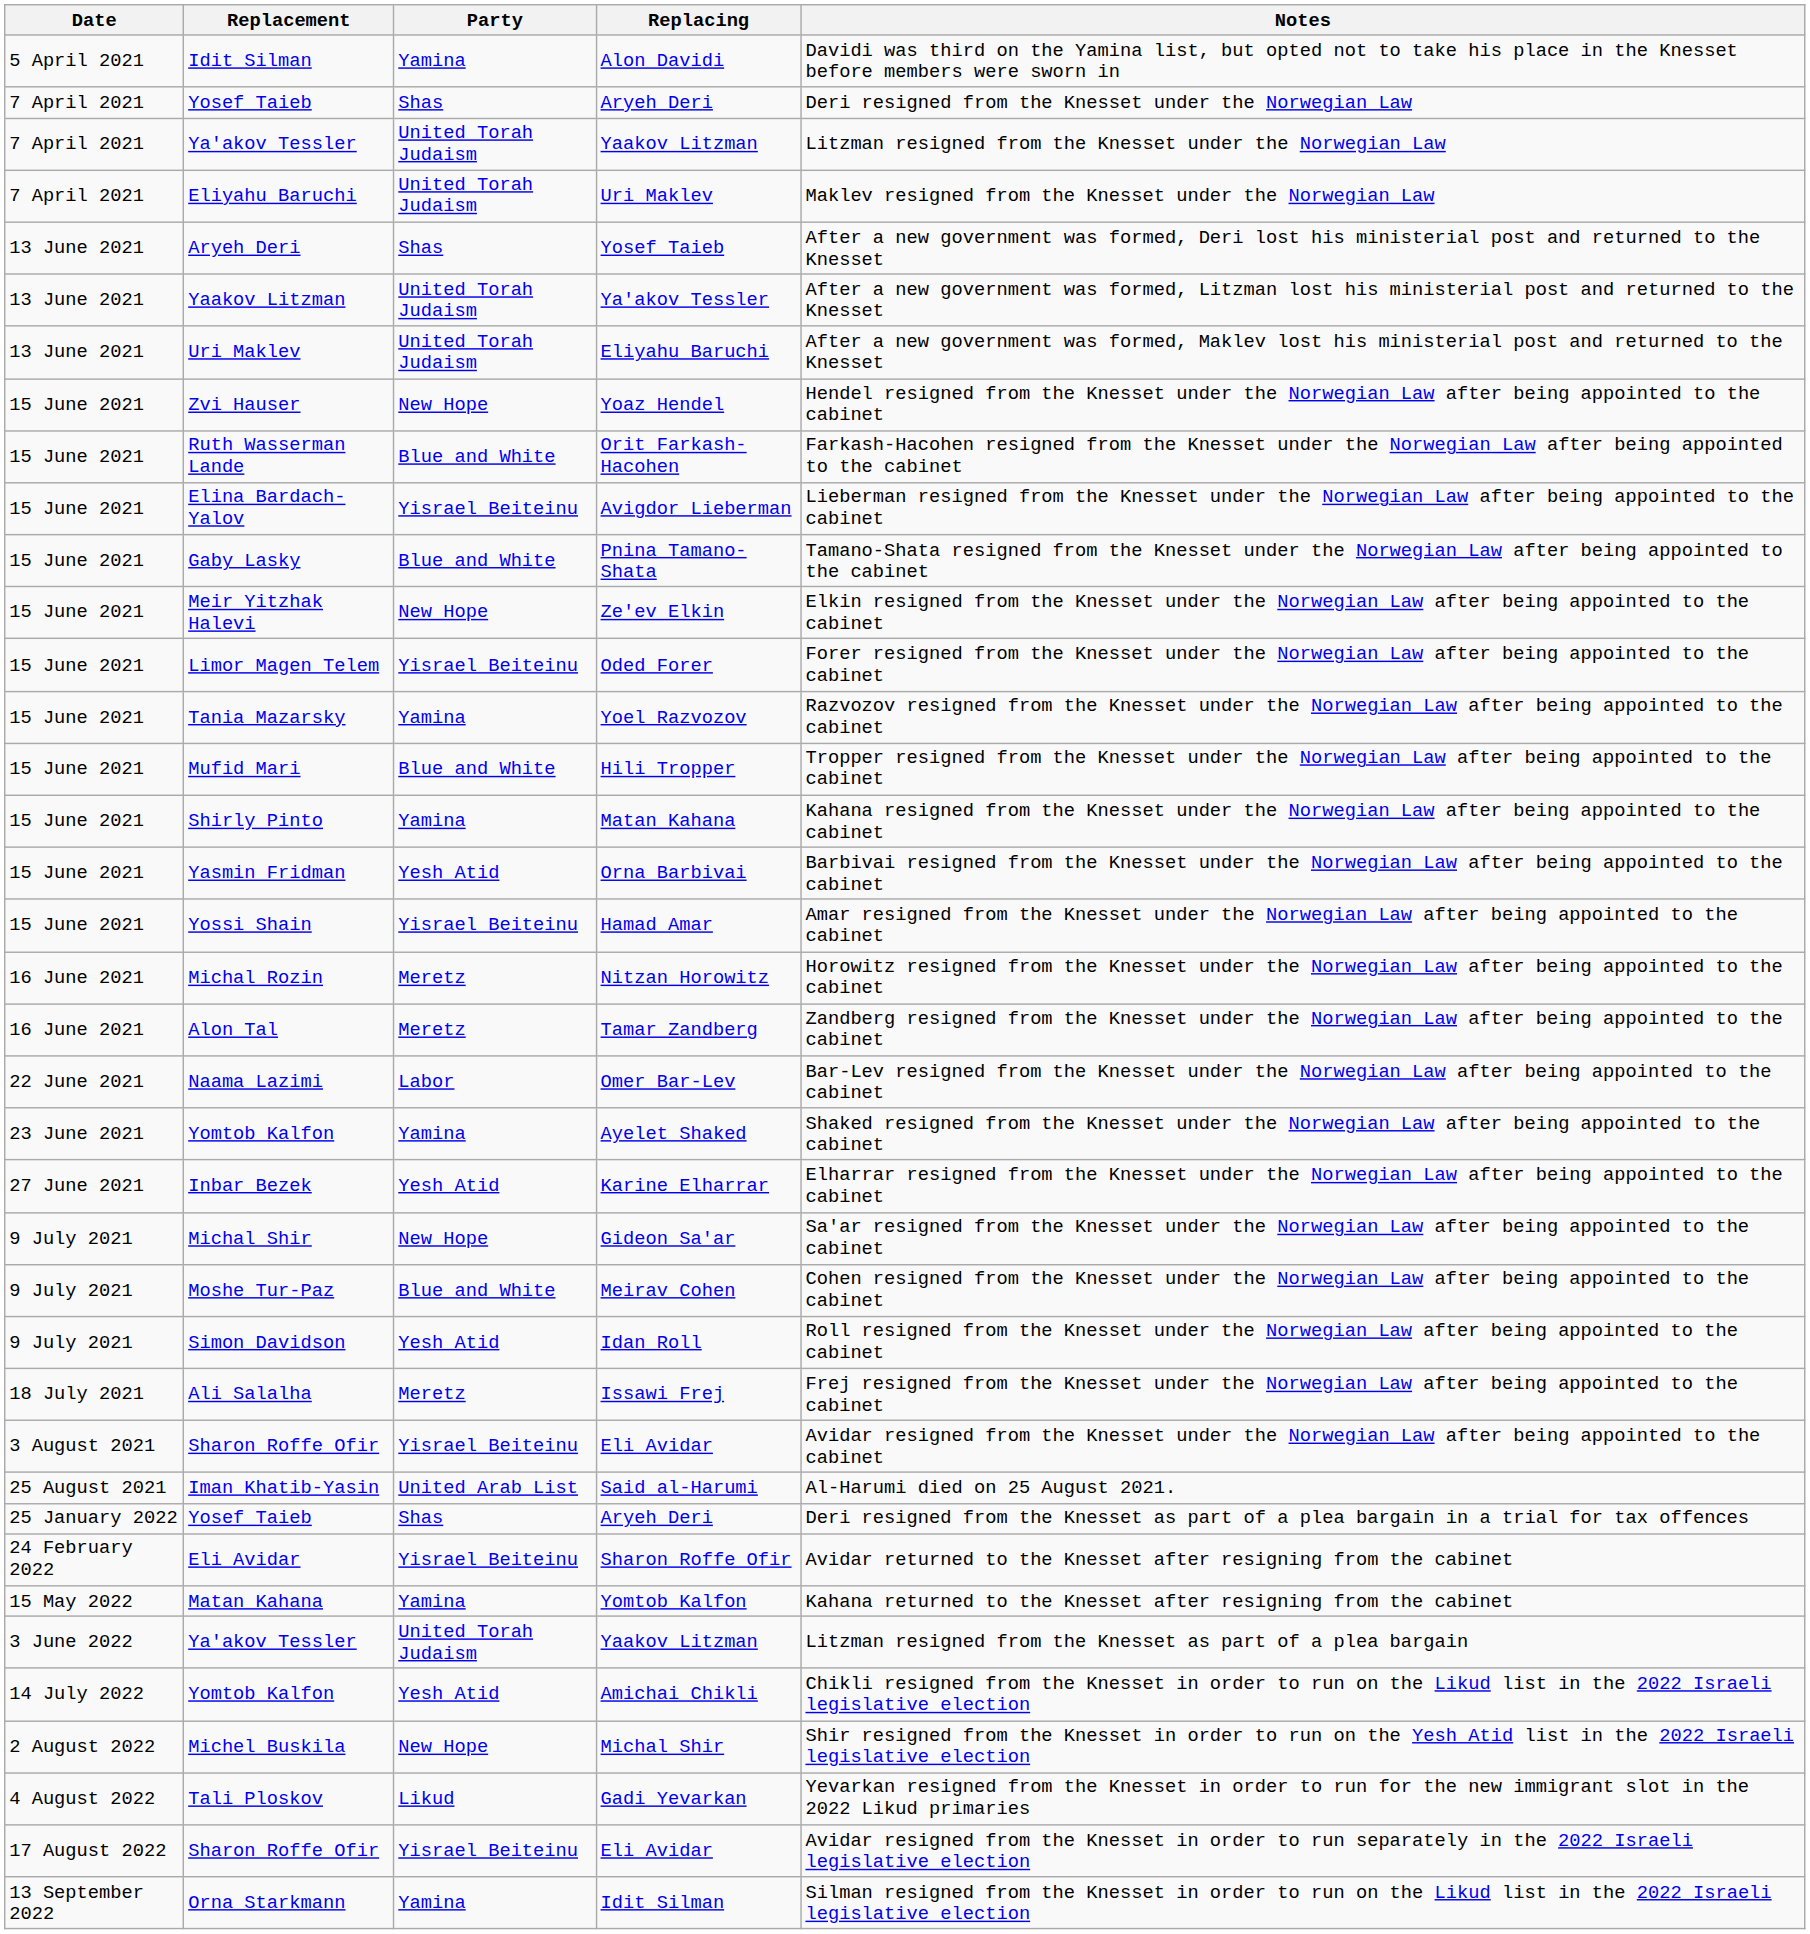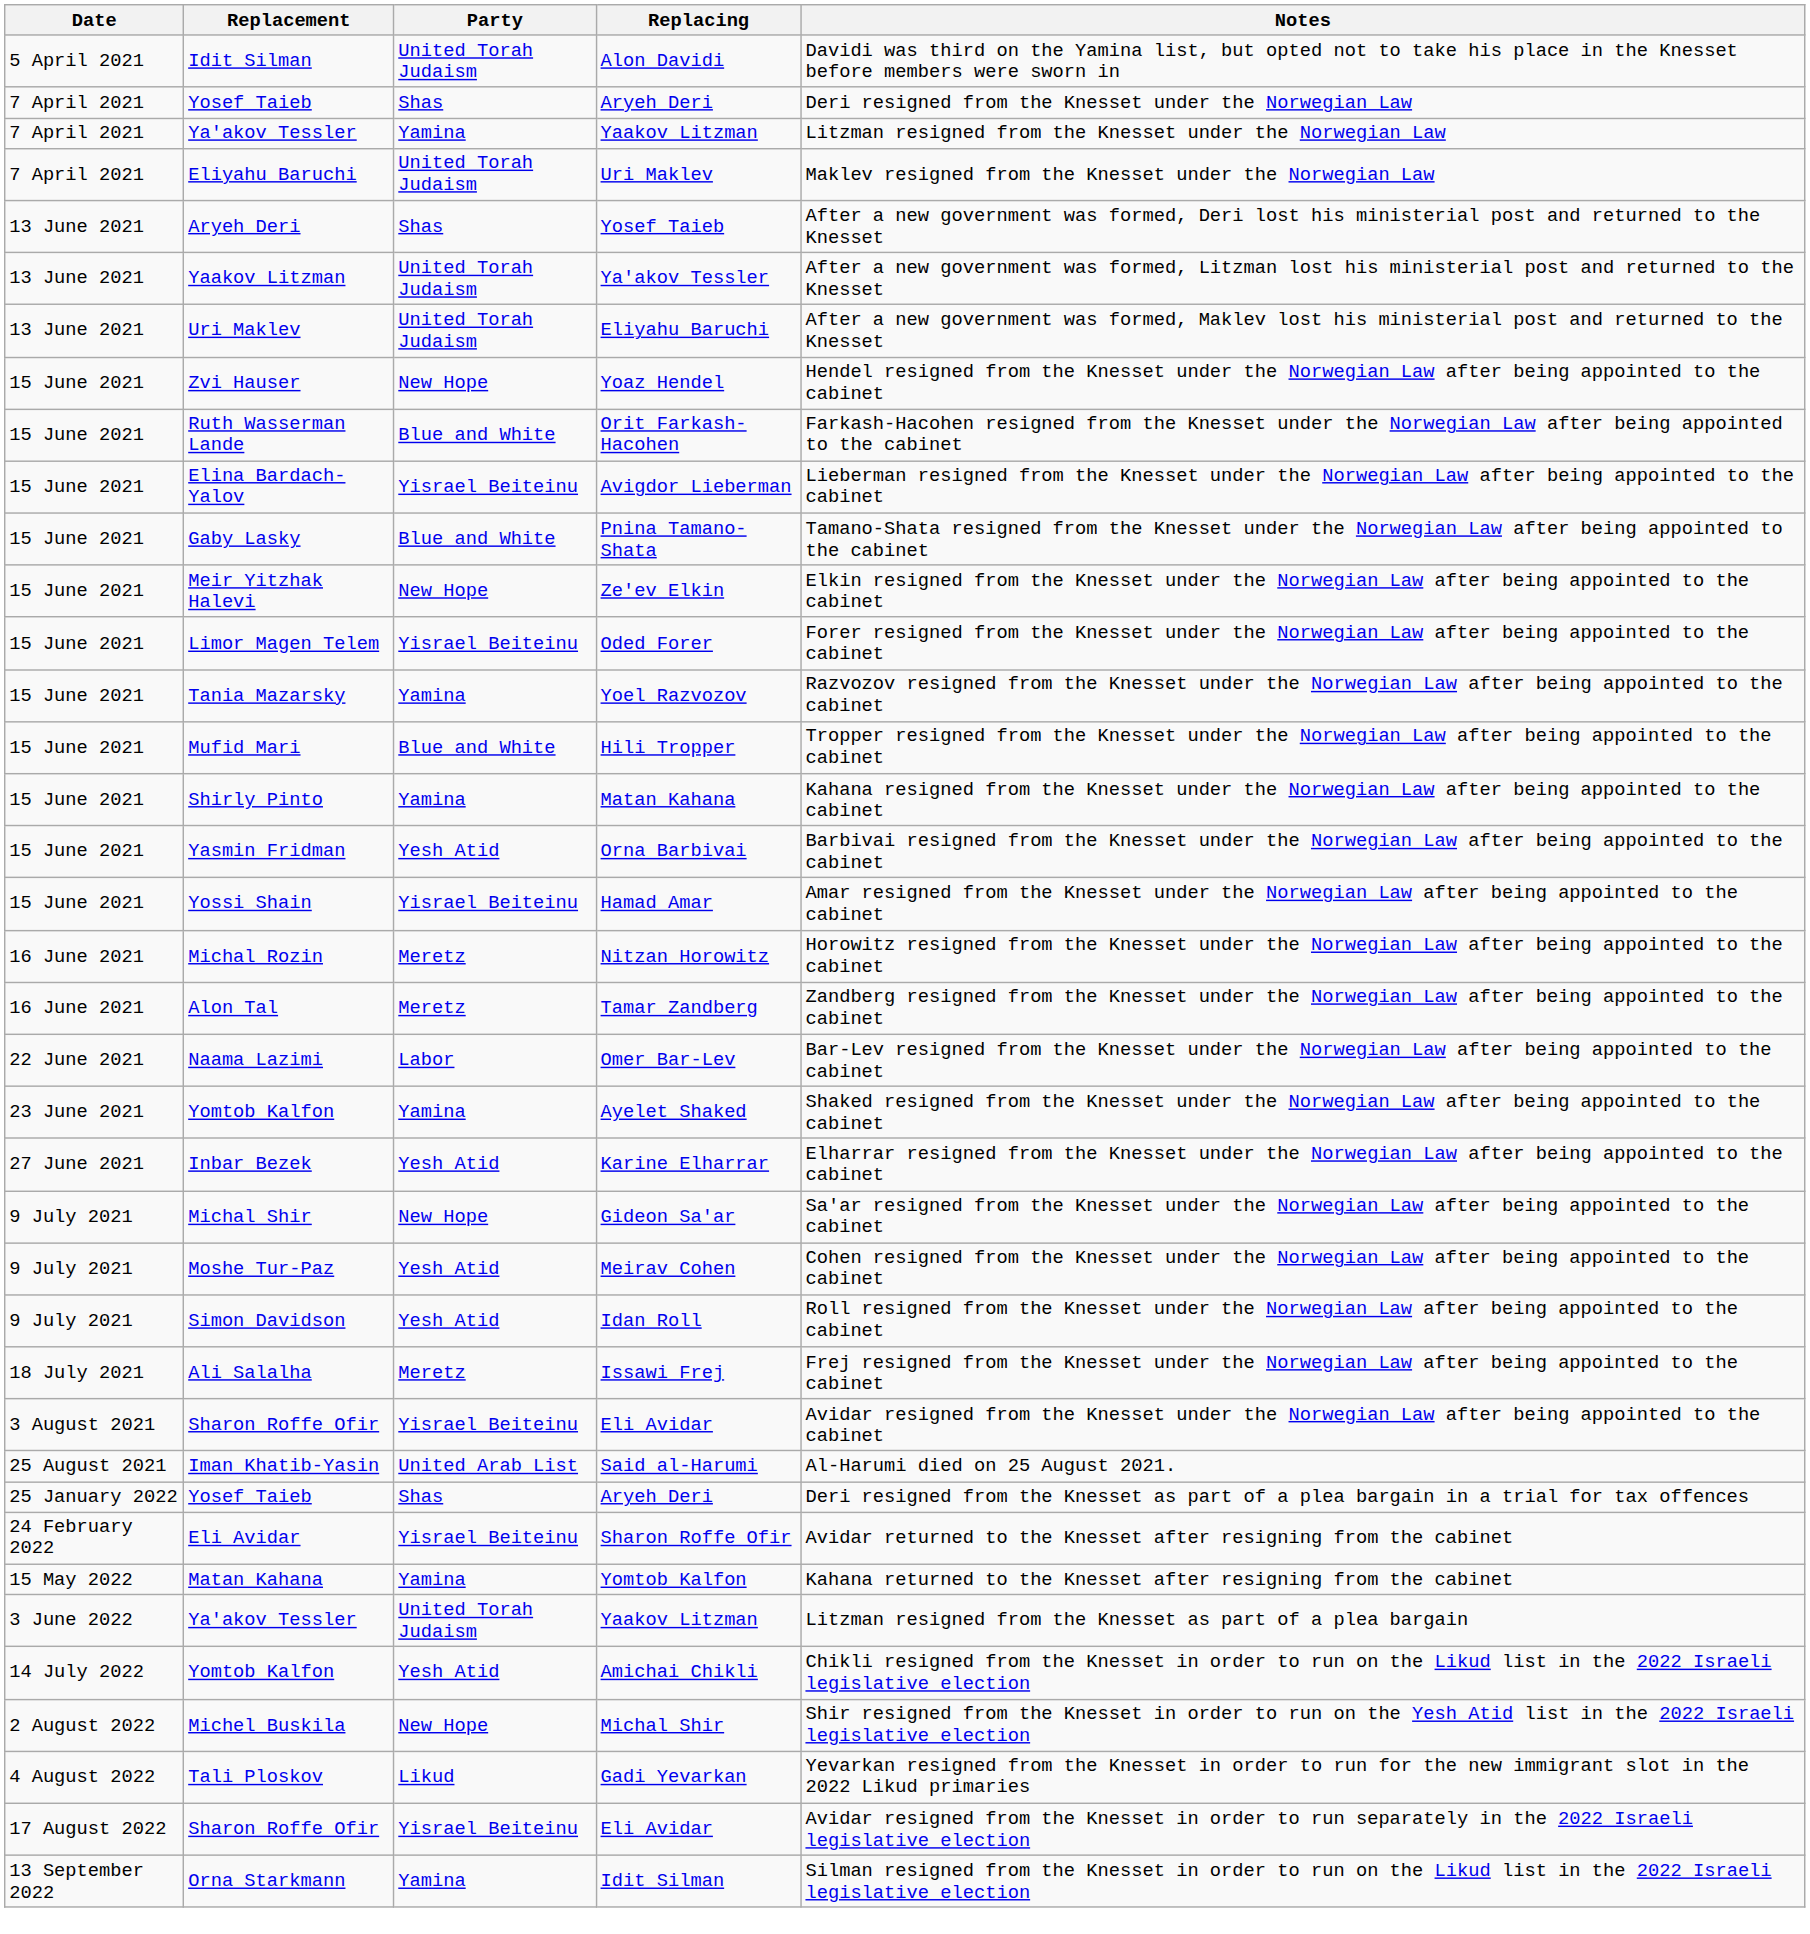 <table class=wikitable>
 <tr>
 <th>Date</th>
 <th>Replacement</th>
 <th>Party</th>
 <th>Replacing</th>
 <th>Notes</th>
 </tr>
 <tr>
 <td>5 April 2021</td>
 <td><a href='#'>Idit Silman</a></td>
-<td><a href='#'>Yamina</a></td>
+<td><a href='#'>United Torah Judaism</a></td>
 <td><a href='#'>Alon Davidi</a></td>
 <td>Davidi was third on the Yamina list, but opted not to take his place in the Knesset before members were sworn in</td>
 </tr>
 <tr>
 <td>7 April 2021</td>
 <td><a href='#'>Yosef Taieb</a></td>
 <td><a href='#'>Shas</a></td>
 <td><a href='#'>Aryeh Deri</a></td>
 <td>Deri resigned from the Knesset under the <a href='#'>Norwegian Law</a></td>
 </tr>
 <tr>
 <td>7 April 2021</td>
 <td><a href='#'>Ya'akov Tessler</a></td>
-<td><a href='#'>United Torah Judaism</a></td>
+<td><a href='#'>Yamina</a></td>
 <td><a href='#'>Yaakov Litzman</a></td>
 <td>Litzman resigned from the Knesset under the <a href='#'>Norwegian Law</a></td>
 </tr>
 <tr>
 <td>7 April 2021</td>
 <td><a href='#'>Eliyahu Baruchi</a></td>
 <td><a href='#'>United Torah Judaism</a></td>
 <td><a href='#'>Uri Maklev</a></td>
 <td>Maklev resigned from the Knesset under the <a href='#'>Norwegian Law</a></td>
 </tr>
 <tr>
 <td>13 June 2021</td>
 <td><a href='#'>Aryeh Deri</a></td>
 <td><a href='#'>Shas</a></td>
 <td><a href='#'>Yosef Taieb</a></td>
 <td>After a new government was formed, Deri lost his ministerial post and returned to the Knesset</td>
 </tr>
 <tr>
 <td>13 June 2021</td>
 <td><a href='#'>Yaakov Litzman</a></td>
 <td><a href='#'>United Torah Judaism</a></td>
 <td><a href='#'>Ya'akov Tessler</a></td>
 <td>After a new government was formed, Litzman lost his ministerial post and returned to the Knesset</td>
 </tr>
 <tr>
 <td>13 June 2021</td>
 <td><a href='#'>Uri Maklev</a></td>
 <td><a href='#'>United Torah Judaism</a></td>
 <td><a href='#'>Eliyahu Baruchi</a></td>
 <td>After a new government was formed, Maklev lost his ministerial post and returned to the Knesset</td>
 </tr>
 <tr>
 <td>15 June 2021</td>
 <td><a href='#'>Zvi Hauser</a></td>
 <td><a href='#'>New Hope</a></td>
 <td><a href='#'>Yoaz Hendel</a></td>
 <td>Hendel resigned from the Knesset under the <a href='#'>Norwegian Law</a> after being appointed to the cabinet</td>
 </tr>
 <tr>
 <td>15 June 2021</td>
 <td><a href='#'>Ruth Wasserman Lande</a></td>
 <td><a href='#'>Blue and White</a></td>
 <td><a href='#'>Orit Farkash-Hacohen</a></td>
 <td>Farkash-Hacohen resigned from the Knesset under the <a href='#'>Norwegian Law</a> after being appointed to the cabinet</td>
 </tr>
 <tr>
 <td>15 June 2021</td>
 <td><a href='#'>Elina Bardach-Yalov</a></td>
 <td><a href='#'>Yisrael Beiteinu</a></td>
 <td><a href='#'>Avigdor Lieberman</a></td>
 <td>Lieberman resigned from the Knesset under the <a href='#'>Norwegian Law</a> after being appointed to the cabinet</td>
 </tr>
 <tr>
 <td>15 June 2021</td>
 <td><a href='#'>Gaby Lasky</a></td>
 <td><a href='#'>Blue and White</a></td>
 <td><a href='#'>Pnina Tamano-Shata</a></td>
 <td>Tamano-Shata resigned from the Knesset under the <a href='#'>Norwegian Law</a> after being appointed to the cabinet</td>
 </tr>
 <tr>
 <td>15 June 2021</td>
 <td><a href='#'>Meir Yitzhak Halevi</a></td>
 <td><a href='#'>New Hope</a></td>
 <td><a href='#'>Ze'ev Elkin</a></td>
 <td>Elkin resigned from the Knesset under the <a href='#'>Norwegian Law</a> after being appointed to the cabinet</td>
 </tr>
 <tr>
 <td>15 June 2021</td>
 <td><a href='#'>Limor Magen Telem</a></td>
 <td><a href='#'>Yisrael Beiteinu</a></td>
 <td><a href='#'>Oded Forer</a></td>
 <td>Forer resigned from the Knesset under the <a href='#'>Norwegian Law</a> after being appointed to the cabinet</td>
 </tr>
 <tr>
 <td>15 June 2021</td>
 <td><a href='#'>Tania Mazarsky</a></td>
 <td><a href='#'>Yamina</a></td>
 <td><a href='#'>Yoel Razvozov</a></td>
 <td>Razvozov resigned from the Knesset under the <a href='#'>Norwegian Law</a> after being appointed to the cabinet</td>
 </tr>
 <tr>
 <td>15 June 2021</td>
 <td><a href='#'>Mufid Mari</a></td>
 <td><a href='#'>Blue and White</a></td>
 <td><a href='#'>Hili Tropper</a></td>
 <td>Tropper resigned from the Knesset under the <a href='#'>Norwegian Law</a> after being appointed to the cabinet</td>
 </tr>
 <tr>
 <td>15 June 2021</td>
 <td><a href='#'>Shirly Pinto</a></td>
 <td><a href='#'>Yamina</a></td>
 <td><a href='#'>Matan Kahana</a></td>
 <td>Kahana resigned from the Knesset under the <a href='#'>Norwegian Law</a> after being appointed to the cabinet</td>
 </tr>
 <tr>
 <td>15 June 2021</td>
 <td><a href='#'>Yasmin Fridman</a></td>
 <td><a href='#'>Yesh Atid</a></td>
 <td><a href='#'>Orna Barbivai</a></td>
 <td>Barbivai resigned from the Knesset under the <a href='#'>Norwegian Law</a> after being appointed to the cabinet</td>
 </tr>
 <tr>
 <td>15 June 2021</td>
 <td><a href='#'>Yossi Shain</a></td>
 <td><a href='#'>Yisrael Beiteinu</a></td>
 <td><a href='#'>Hamad Amar</a></td>
 <td>Amar resigned from the Knesset under the <a href='#'>Norwegian Law</a> after being appointed to the cabinet</td>
 </tr>
 <tr>
 <td>16 June 2021</td>
 <td><a href='#'>Michal Rozin</a></td>
 <td><a href='#'>Meretz</a></td>
 <td><a href='#'>Nitzan Horowitz</a></td>
 <td>Horowitz resigned from the Knesset under the <a href='#'>Norwegian Law</a> after being appointed to the cabinet</td>
 </tr>
 <tr>
 <td>16 June 2021</td>
 <td><a href='#'>Alon Tal</a></td>
 <td><a href='#'>Meretz</a></td>
 <td><a href='#'>Tamar Zandberg</a></td>
 <td>Zandberg resigned from the Knesset under the <a href='#'>Norwegian Law</a> after being appointed to the cabinet</td>
 </tr>
 <tr>
 <td>22 June 2021</td>
 <td><a href='#'>Naama Lazimi</a></td>
 <td><a href='#'>Labor</a></td>
 <td><a href='#'>Omer Bar-Lev</a></td>
 <td>Bar-Lev resigned from the Knesset under the <a href='#'>Norwegian Law</a> after being appointed to the cabinet</td>
 </tr>
 <tr>
 <td>23 June 2021</td>
 <td><a href='#'>Yomtob Kalfon</a></td>
 <td><a href='#'>Yamina</a></td>
 <td><a href='#'>Ayelet Shaked</a></td>
 <td>Shaked resigned from the Knesset under the <a href='#'>Norwegian Law</a> after being appointed to the cabinet</td>
 </tr>
 <tr>
 <td>27 June 2021</td>
 <td><a href='#'>Inbar Bezek</a></td>
 <td><a href='#'>Yesh Atid</a></td>
 <td><a href='#'>Karine Elharrar</a></td>
 <td>Elharrar resigned from the Knesset under the <a href='#'>Norwegian Law</a> after being appointed to the cabinet</td>
 </tr>
 <tr>
 <td>9 July 2021</td>
 <td><a href='#'>Michal Shir</a></td>
 <td><a href='#'>New Hope</a></td>
 <td><a href='#'>Gideon Sa'ar</a></td>
 <td>Sa'ar resigned from the Knesset under the <a href='#'>Norwegian Law</a> after being appointed to the cabinet</td>
 </tr>
 <tr>
 <td>9 July 2021</td>
 <td><a href='#'>Moshe Tur-Paz</a></td>
-<td><a href='#'>Blue and White</a></td>
+<td><a href='#'>Yesh Atid</a></td>
 <td><a href='#'>Meirav Cohen</a></td>
 <td>Cohen resigned from the Knesset under the <a href='#'>Norwegian Law</a> after being appointed to the cabinet</td>
 </tr>
 <tr>
 <td>9 July 2021</td>
 <td><a href='#'>Simon Davidson</a></td>
 <td><a href='#'>Yesh Atid</a></td>
 <td><a href='#'>Idan Roll</a></td>
 <td>Roll resigned from the Knesset under the <a href='#'>Norwegian Law</a> after being appointed to the cabinet</td>
 </tr>
 <tr>
 <td>18 July 2021</td>
 <td><a href='#'>Ali Salalha</a></td>
 <td><a href='#'>Meretz</a></td>
 <td><a href='#'>Issawi Frej</a></td>
 <td>Frej resigned from the Knesset under the <a href='#'>Norwegian Law</a> after being appointed to the cabinet</td>
 </tr>
 <tr>
 <td>3 August 2021</td>
 <td><a href='#'>Sharon Roffe Ofir</a></td>
 <td><a href='#'>Yisrael Beiteinu</a></td>
 <td><a href='#'>Eli Avidar</a></td>
 <td>Avidar resigned from the Knesset under the <a href='#'>Norwegian Law</a> after being appointed to the cabinet</td>
 </tr>
 <tr>
 <td>25 August 2021</td>
 <td><a href='#'>Iman Khatib-Yasin</a></td>
 <td><a href='#'>United Arab List</a></td>
 <td><a href='#'>Said al-Harumi</a></td>
 <td>Al-Harumi died on 25 August 2021.</td>
 </tr>
 <tr>
 <td>25 January 2022</td>
 <td><a href='#'>Yosef Taieb</a></td>
 <td><a href='#'>Shas</a></td>
 <td><a href='#'>Aryeh Deri</a></td>
 <td>Deri resigned from the Knesset as part of a plea bargain in a trial for tax offences</td>
 </tr>
 <tr>
 <td>24 February 2022</td>
 <td><a href='#'>Eli Avidar</a></td>
 <td><a href='#'>Yisrael Beiteinu</a></td>
 <td><a href='#'>Sharon Roffe Ofir</a></td>
 <td>Avidar returned to the Knesset after resigning from the cabinet</td>
 </tr>
 <tr>
 <td>15 May 2022</td>
 <td><a href='#'>Matan Kahana</a></td>
 <td><a href='#'>Yamina</a></td>
 <td><a href='#'>Yomtob Kalfon</a></td>
 <td>Kahana returned to the Knesset after resigning from the cabinet</td>
 </tr>
 <tr>
 <td>3 June 2022</td>
 <td><a href='#'>Ya'akov Tessler</a></td>
 <td><a href='#'>United Torah Judaism</a></td>
 <td><a href='#'>Yaakov Litzman</a></td>
 <td>Litzman resigned from the Knesset as part of a plea bargain</td>
 </tr>
 <tr>
 <td>14 July 2022</td>
 <td><a href='#'>Yomtob Kalfon</a></td>
 <td><a href='#'>Yesh Atid</a></td>
 <td><a href='#'>Amichai Chikli</a></td>
 <td>Chikli resigned from the Knesset in order to run on the <a href='#'>Likud</a> list in the <a href='#'>2022 Israeli legislative election</a></td>
 </tr>
 <tr>
 <td>2 August 2022</td>
 <td><a href='#'>Michel Buskila</a></td>
 <td><a href='#'>New Hope</a></td>
 <td><a href='#'>Michal Shir</a></td>
 <td>Shir resigned from the Knesset in order to run on the <a href='#'>Yesh Atid</a> list in the <a href='#'>2022 Israeli legislative election</a></td>
 </tr>
 <tr>
 <td>4 August 2022</td>
 <td><a href='#'>Tali Ploskov</a></td>
 <td><a href='#'>Likud</a></td>
 <td><a href='#'>Gadi Yevarkan</a></td>
 <td>Yevarkan resigned from the Knesset in order to run for the new immigrant slot in the 2022 Likud primaries</td>
 </tr>
 <tr>
 <td>17 August 2022</td>
 <td><a href='#'>Sharon Roffe Ofir</a></td>
 <td><a href='#'>Yisrael Beiteinu</a></td>
 <td><a href='#'>Eli Avidar</a></td>
 <td>Avidar resigned from the Knesset in order to run separately in the <a href='#'>2022 Israeli legislative election</a></td>
 </tr>
 <tr>
 <td>13 September 2022</td>
 <td><a href='#'>Orna Starkmann</a></td>
 <td><a href='#'>Yamina</a></td>
 <td><a href='#'>Idit Silman</a></td>
 <td>Silman resigned from the Knesset in order to run on the <a href='#'>Likud</a> list in the <a href='#'>2022 Israeli legislative election</a><br></td>
 </tr>
 </table>
